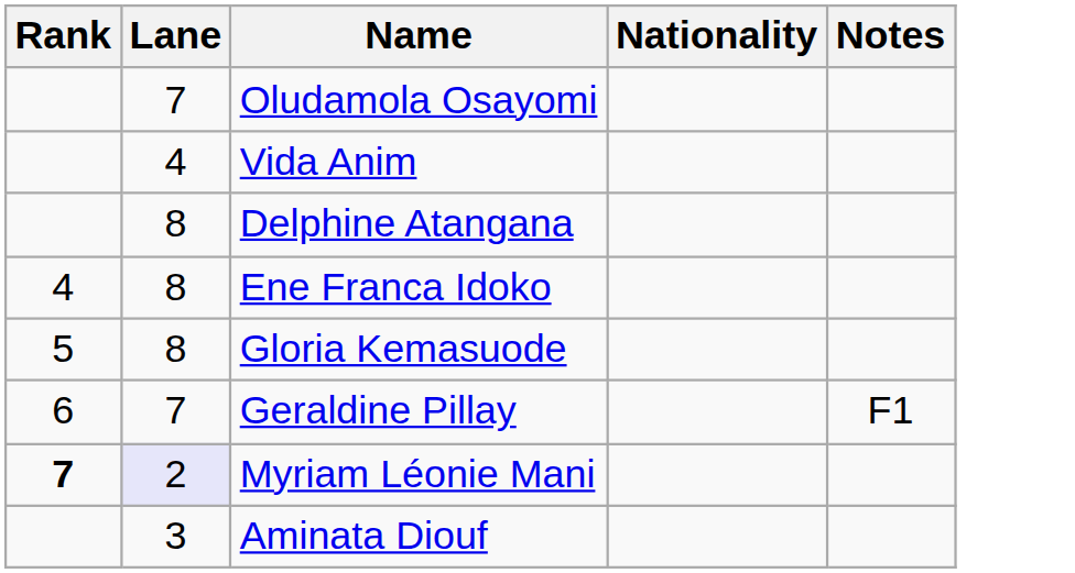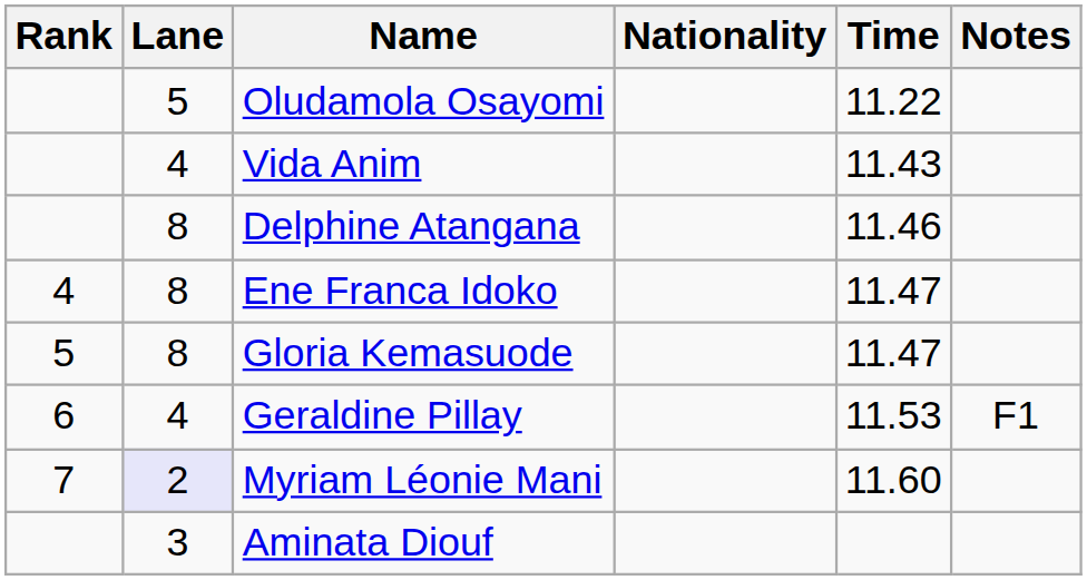 <table class="wikitable sortable" style="text-align:center">
 <tr>
 <th>Rank</th>
 <th>Lane</th>
 <th>Name</th>
 <th>Nationality</th>
+<th>Time</th>
 <th>Notes</th>
 </tr>
 <tr>
 <td></td>
-<td>7</td>
+<td>5</td>
 <td align=left><a href='#'>Oludamola Osayomi</a></td>
 <td align=left></td>
+<td>11.22</td>
 <td></td>
 </tr>
 <tr>
 <td></td>
 <td>4</td>
 <td align=left><a href='#'>Vida Anim</a></td>
 <td align=left></td>
+<td>11.43</td>
 <td></td>
 </tr>
 <tr>
 <td></td>
 <td>8</td>
 <td align=left><a href='#'>Delphine Atangana</a></td>
 <td align=left></td>
+<td>11.46</td>
 <td></td>
 </tr>
 <tr>
 <td>4</td>
 <td>8</td>
 <td align=left><a href='#'>Ene Franca Idoko</a></td>
 <td align=left></td>
+<td>11.47</td>
 <td></td>
 </tr>
 <tr>
 <td>5</td>
 <td>8</td>
 <td align=left><a href='#'>Gloria Kemasuode</a></td>
 <td align=left></td>
+<td>11.47</td>
 <td></td>
 </tr>
 <tr>
 <td>6</td>
-<td>7</td>
+<td>4</td>
 <td align=left><a href='#'>Geraldine Pillay</a></td>
 <td align=left></td>
+<td>11.53</td>
 <td>F1</td>
 </tr>
 <tr>
-<td><strong>7</strong></td>
+<td>7</td>
 <td style="background: lavender;">2</td>
 <td align=left><a href='#'>Myriam Léonie Mani</a></td>
 <td align=left></td>
+<td>11.60</td>
 <td></td>
 </tr>
 <tr>
 <td></td>
 <td>3</td>
 <td align=left><a href='#'>Aminata Diouf</a></td>
 <td align=left></td>
 <td></td>
+<td></td>
 </tr>
 </table>
